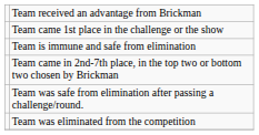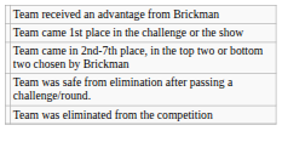 <table class="wikitable" style="margin: auto; text-align: left; line-height:18px; width:60%">
 <tr>
 <td></td>
 <td>Team received an advantage from Brickman</td>
 </tr>
 <tr>
 <td></td>
 <td>Team came 1st place in the challenge or the show</td>
-</tr>
-<tr>
-<td></td>
-<td>Team is immune and safe from elimination</td>
 </tr>
 <tr>
 <td></td>
 <td>Team came in 2nd-7th place, in the top two or bottom two chosen by Brickman</td>
 </tr>
 <tr>
 <td></td>
 <td>Team was safe from elimination after passing a challenge/round.</td>
 </tr>
 <tr>
 <td></td>
 <td>Team was eliminated from the competition</td>
 </tr>
 <tr>
 </tr>
 </table>
